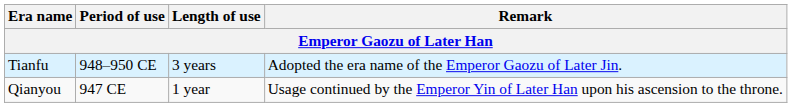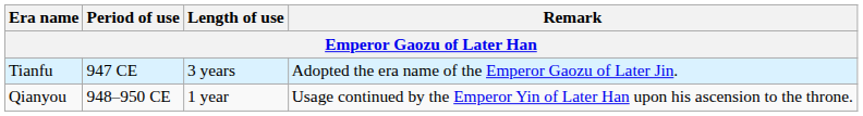 <table class="wikitable">
 <tr>
 <th>Era name</th>
 <th>Period of use</th>
 <th>Length of use</th>
 <th>Remark</th>
 </tr>
 <tr>
 <th colspan="4"><a href='#'>Emperor Gaozu of Later Han</a><br></th>
 </tr>
 <tr style="background:#DAF2FF;">
 <td>Tianfu<br></td>
-<td>948–950 CE</td>
+<td>947 CE</td>
 <td>3 years</td>
 <td>Adopted the era name of the <a href='#'>Emperor Gaozu of Later Jin</a>.</td>
 </tr>
 <tr>
 <td>Qianyou<br></td>
-<td>947 CE</td>
+<td>948–950 CE</td>
 <td>1 year</td>
 <td>Usage continued by the <a href='#'>Emperor Yin of Later Han</a> upon his ascension to the throne. </td>
 </tr>
 </table>
